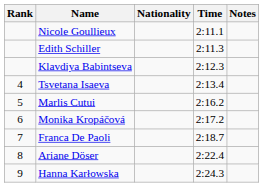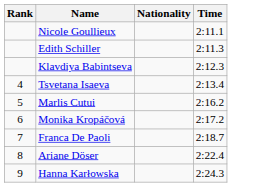 <table class="wikitable sortable" style="text-align:center">
 <tr>
 <th>Rank</th>
 <th>Name</th>
 <th>Nationality</th>
 <th>Time</th>
-<th>Notes</th>
 </tr>
 <tr>
 <td></td>
 <td align=left><a href='#'>Nicole Goullieux</a></td>
 <td align=left></td>
 <td>2:11.1</td>
-<td></td>
 </tr>
 <tr>
 <td></td>
 <td align=left><a href='#'>Edith Schiller</a></td>
 <td align=left></td>
 <td>2:11.3</td>
-<td></td>
 </tr>
 <tr>
 <td></td>
 <td align=left><a href='#'>Klavdiya Babintseva</a></td>
 <td align=left></td>
 <td>2:12.3</td>
-<td></td>
 </tr>
 <tr>
 <td>4</td>
 <td align=left><a href='#'>Tsvetana Isaeva</a></td>
 <td align=left></td>
 <td>2:13.4</td>
-<td></td>
 </tr>
 <tr>
 <td>5</td>
 <td align=left><a href='#'>Marlis Cutui</a></td>
 <td align=left></td>
 <td>2:16.2</td>
-<td></td>
 </tr>
 <tr>
 <td>6</td>
 <td align=left><a href='#'>Monika Kropáčová</a></td>
 <td align=left></td>
 <td>2:17.2</td>
-<td></td>
 </tr>
 <tr>
 <td>7</td>
 <td align=left><a href='#'>Franca De Paoli</a></td>
 <td align=left></td>
 <td>2:18.7</td>
-<td></td>
 </tr>
 <tr>
 <td>8</td>
 <td align=left><a href='#'>Ariane Döser</a></td>
 <td align=left></td>
 <td>2:22.4</td>
-<td></td>
 </tr>
 <tr>
 <td>9</td>
 <td align=left><a href='#'>Hanna Karłowska</a></td>
 <td align=left></td>
 <td>2:24.3</td>
-<td></td>
 </tr>
 </table>
